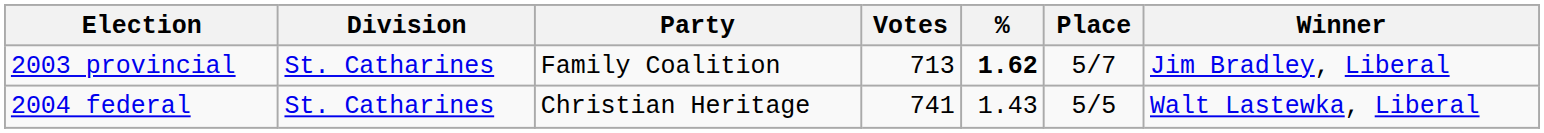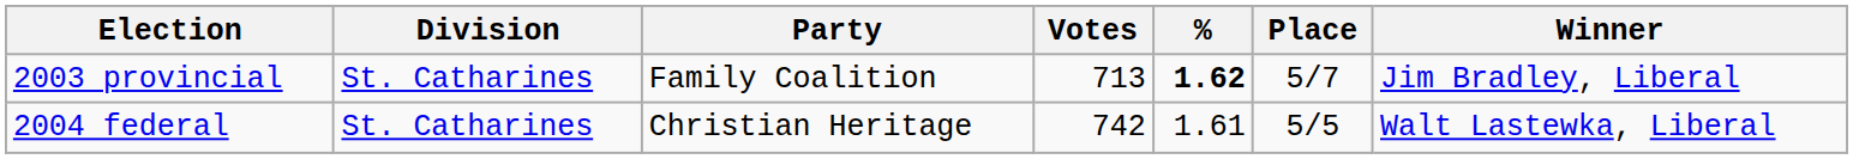 <table class="wikitable" width="800">
 <tr>
 <th align="left">Election</th>
 <th align="left">Division</th>
 <th align="left">Party</th>
 <th align="right">Votes</th>
 <th align="right">%</th>
 <th align="center">Place</th>
 <th align="center">Winner</th>
 </tr>
 <tr>
 <td align="left"><a href='#'>2003 provincial</a></td>
 <td align="left"><a href='#'>St. Catharines</a></td>
 <td align="left">Family Coalition</td>
 <td align="right">713</td>
 <td align="right"><strong>1.62</strong></td>
 <td align="center">5/7</td>
 <td align="left"><a href='#'>Jim Bradley</a>, <a href='#'>Liberal</a></td>
 </tr>
 <tr>
 <td align="left"><a href='#'>2004 federal</a></td>
 <td align="left"><a href='#'>St. Catharines</a></td>
 <td align="left">Christian Heritage</td>
-<td align="right">741</td>
-<td align="right">1.43</td>
+<td align="right">742</td>
+<td align="right">1.61</td>
 <td align="center">5/5</td>
 <td align="left"><a href='#'>Walt Lastewka</a>, <a href='#'>Liberal</a></td>
 </tr>
 </table>
